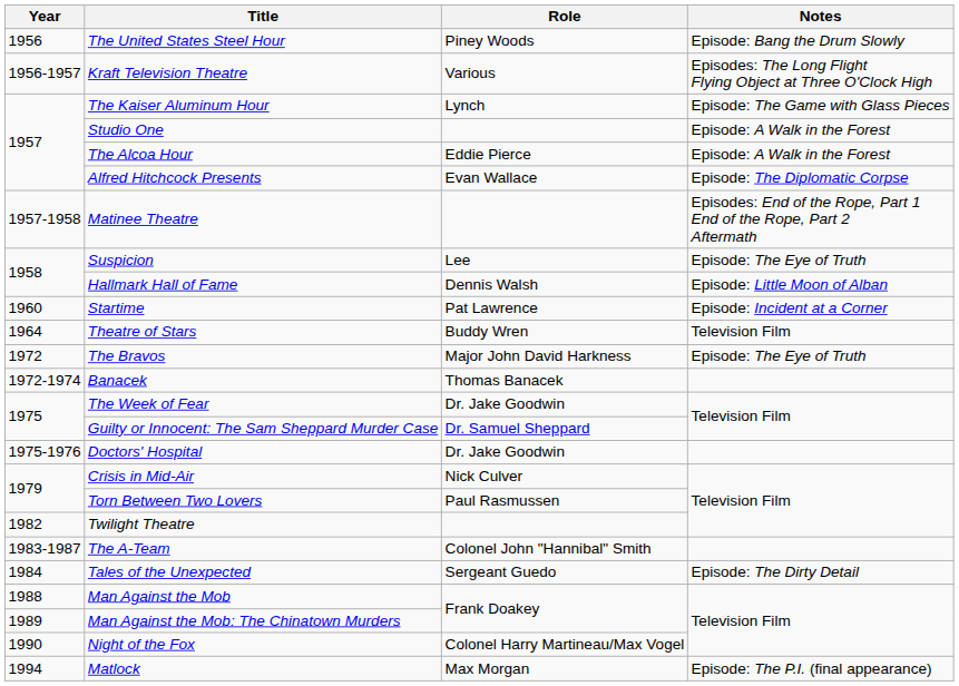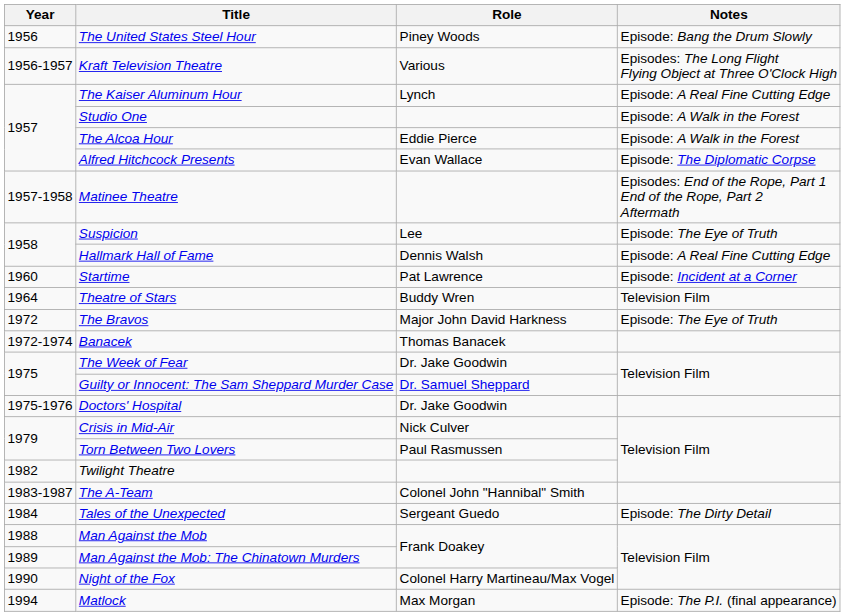 <table class="wikitable">
 <tr>
 <th>Year</th>
 <th>Title</th>
 <th>Role</th>
 <th>Notes</th>
 </tr>
 <tr>
 <td>1956</td>
 <td><em><a href='#'>The United States Steel Hour</a></em></td>
 <td>Piney Woods</td>
 <td>Episode: <em>Bang the Drum Slowly</em></td>
 </tr>
 <tr>
 <td>1956-1957</td>
 <td><em><a href='#'>Kraft Television Theatre</a></em></td>
 <td>Various</td>
 <td>Episodes: <em>The Long Flight</em><br><em>Flying Object at Three O'Clock High</em></td>
 </tr>
 <tr>
 <td rowspan="4">1957</td>
 <td><em><a href='#'>The Kaiser Aluminum Hour</a></em></td>
 <td>Lynch</td>
-<td>Episode: <em>The Game with Glass Pieces</em></td>
+<td>Episode: <em>A Real Fine Cutting Edge</em></td>
 </tr>
 <tr>
 <td><em><a href='#'>Studio One</a></em></td>
 <td></td>
 <td>Episode: <em>A Walk in the Forest</em></td>
 </tr>
 <tr>
 <td><em><a href='#'>The Alcoa Hour</a></em></td>
 <td>Eddie Pierce</td>
 <td>Episode: <em>A Walk in the Forest</em></td>
 </tr>
 <tr>
 <td><em><a href='#'>Alfred Hitchcock Presents</a></em></td>
 <td>Evan Wallace</td>
 <td>Episode: <em><a href='#'>The Diplomatic Corpse</a></em></td>
 </tr>
 <tr>
 <td>1957-1958</td>
 <td><em><a href='#'>Matinee Theatre</a></em></td>
 <td></td>
 <td>Episodes: <em>End of the Rope, Part 1</em><br><em>End of the Rope, Part 2</em><br><em>Aftermath</em></td>
 </tr>
 <tr>
 <td rowspan="2">1958</td>
 <td><em><a href='#'>Suspicion</a></em></td>
 <td>Lee</td>
 <td>Episode: <em>The Eye of Truth</em></td>
 </tr>
 <tr>
 <td><em><a href='#'>Hallmark Hall of Fame</a></em></td>
 <td>Dennis Walsh</td>
-<td>Episode: <em><a href='#'>Little Moon of Alban</a></em></td>
+<td>Episode: <em>A Real Fine Cutting Edge</em></td>
 </tr>
 <tr>
 <td>1960</td>
 <td><em><a href='#'>Startime</a></em></td>
 <td>Pat Lawrence</td>
 <td>Episode: <em><a href='#'>Incident at a Corner</a></em></td>
 </tr>
 <tr>
 <td>1964</td>
 <td><em><a href='#'>Theatre of Stars</a></em></td>
 <td>Buddy Wren</td>
 <td>Television Film</td>
 </tr>
 <tr>
 <td>1972</td>
 <td><em><a href='#'>The Bravos</a></em></td>
 <td>Major John David Harkness</td>
 <td>Episode: <em>The Eye of Truth</em></td>
 </tr>
 <tr>
 <td>1972-1974</td>
 <td><em><a href='#'>Banacek</a></em></td>
 <td>Thomas Banacek</td>
 <td></td>
 </tr>
 <tr>
 <td rowspan="2">1975</td>
 <td><em><a href='#'>The Week of Fear</a></em></td>
 <td>Dr. Jake Goodwin</td>
 <td rowspan="2">Television Film</td>
 </tr>
 <tr>
 <td><em><a href='#'>Guilty or Innocent: The Sam Sheppard Murder Case</a></em></td>
 <td><a href='#'>Dr. Samuel Sheppard</a></td>
 </tr>
 <tr>
 <td>1975-1976</td>
 <td><em><a href='#'>Doctors' Hospital</a></em></td>
 <td>Dr. Jake Goodwin</td>
 <td></td>
 </tr>
 <tr>
 <td rowspan="2">1979</td>
 <td><em><a href='#'>Crisis in Mid-Air</a></em></td>
 <td>Nick Culver</td>
 <td rowspan="3">Television Film</td>
 </tr>
 <tr>
 <td><em><a href='#'>Torn Between Two Lovers</a></em></td>
 <td>Paul Rasmussen</td>
 </tr>
 <tr>
 <td>1982</td>
 <td><em>Twilight Theatre</em></td>
 <td></td>
 </tr>
 <tr>
 <td>1983-1987</td>
 <td><em><a href='#'>The A-Team</a></em></td>
 <td>Colonel John "Hannibal" Smith</td>
 <td></td>
 </tr>
 <tr>
 <td>1984</td>
 <td><em><a href='#'>Tales of the Unexpected</a></em></td>
 <td>Sergeant Guedo</td>
 <td>Episode: <em>The Dirty Detail</em></td>
 </tr>
 <tr>
 <td>1988</td>
 <td><em><a href='#'>Man Against the Mob</a></em></td>
 <td rowspan="2">Frank Doakey</td>
 <td rowspan="3">Television Film</td>
 </tr>
 <tr>
 <td>1989</td>
 <td><em><a href='#'>Man Against the Mob: The Chinatown Murders</a></em></td>
 </tr>
 <tr>
 <td>1990</td>
 <td><em><a href='#'>Night of the Fox</a></em></td>
 <td>Colonel Harry Martineau/Max Vogel</td>
 </tr>
 <tr>
 <td>1994</td>
 <td><em><a href='#'>Matlock</a></em></td>
 <td>Max Morgan</td>
 <td>Episode: <em>The P.I.</em> (final appearance)</td>
 </tr>
 </table>
